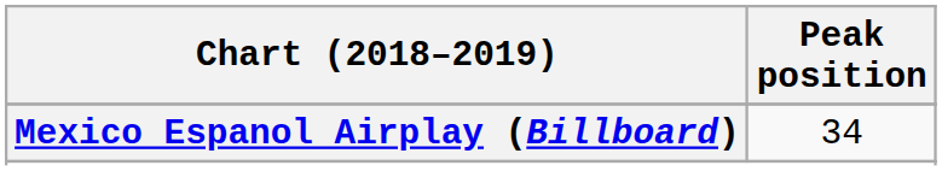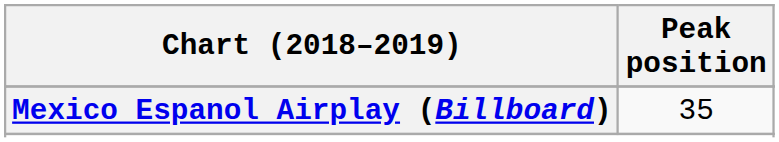 <table class="wikitable sortable plainrowheaders" style="text-align:center">
 <tr>
 <th scope="col">Chart (2018–2019)</th>
 <th scope="col">Peak<br>position</th>
 </tr>
 <tr>
 </tr>
 <tr>
 </tr>
 <tr>
 <th scope="row"><a href='#'>Mexico Espanol Airplay</a> (<em><a href='#'>Billboard</a></em>)</th>
-<td>34</td>
+<td>35</td>
 </tr>
 <tr>
 </tr>
 <tr>
 </tr>
 <tr>
 </tr>
 <tr>
 </tr>
 <tr>
 </tr>
 </table>
